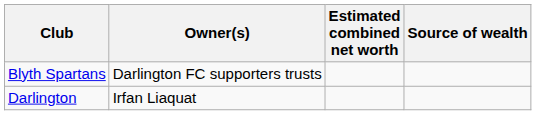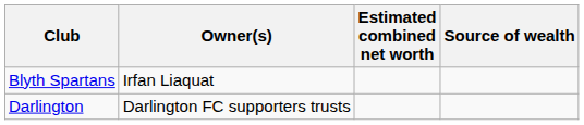 <table class="wikitable sortable">
 <tr>
 <th>Club</th>
 <th>Owner(s)</th>
 <th>Estimated<br>combined<br>net worth</th>
 <th>Source of wealth</th>
 </tr>
 <tr>
 <td><a href='#'>Blyth Spartans</a></td>
-<td> Darlington FC supporters trusts</td>
+<td> Irfan Liaquat</td>
 <td></td>
 <td></td>
 </tr>
 <tr>
 <td><a href='#'>Darlington</a></td>
-<td> Irfan Liaquat</td>
+<td> Darlington FC supporters trusts</td>
 <td></td>
 <td></td>
 </tr>
 </table>
